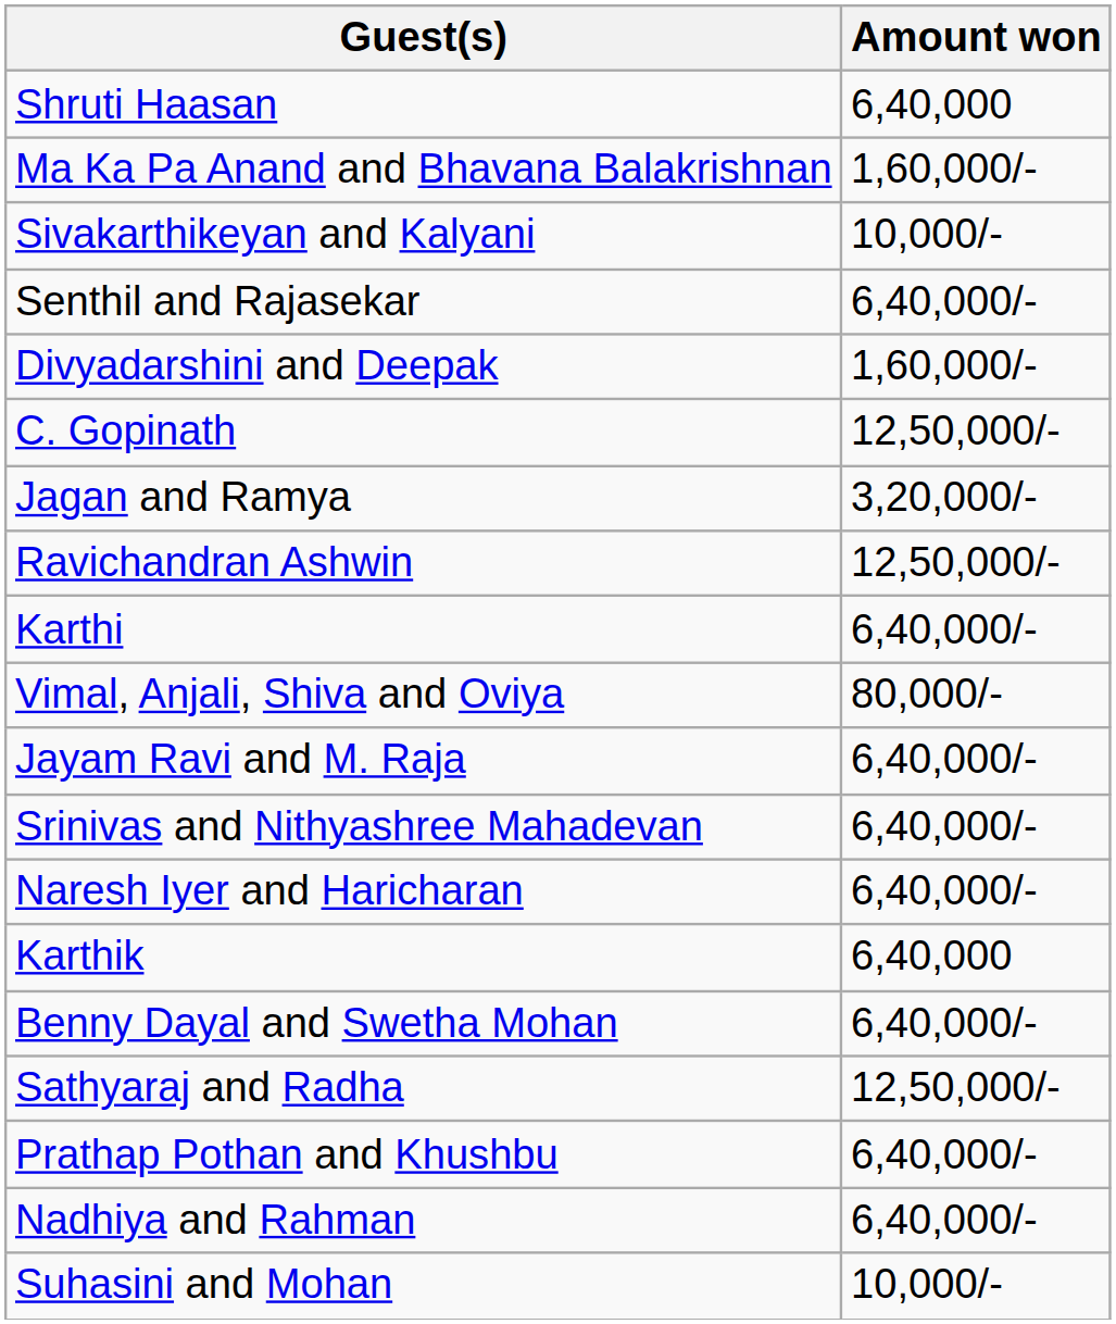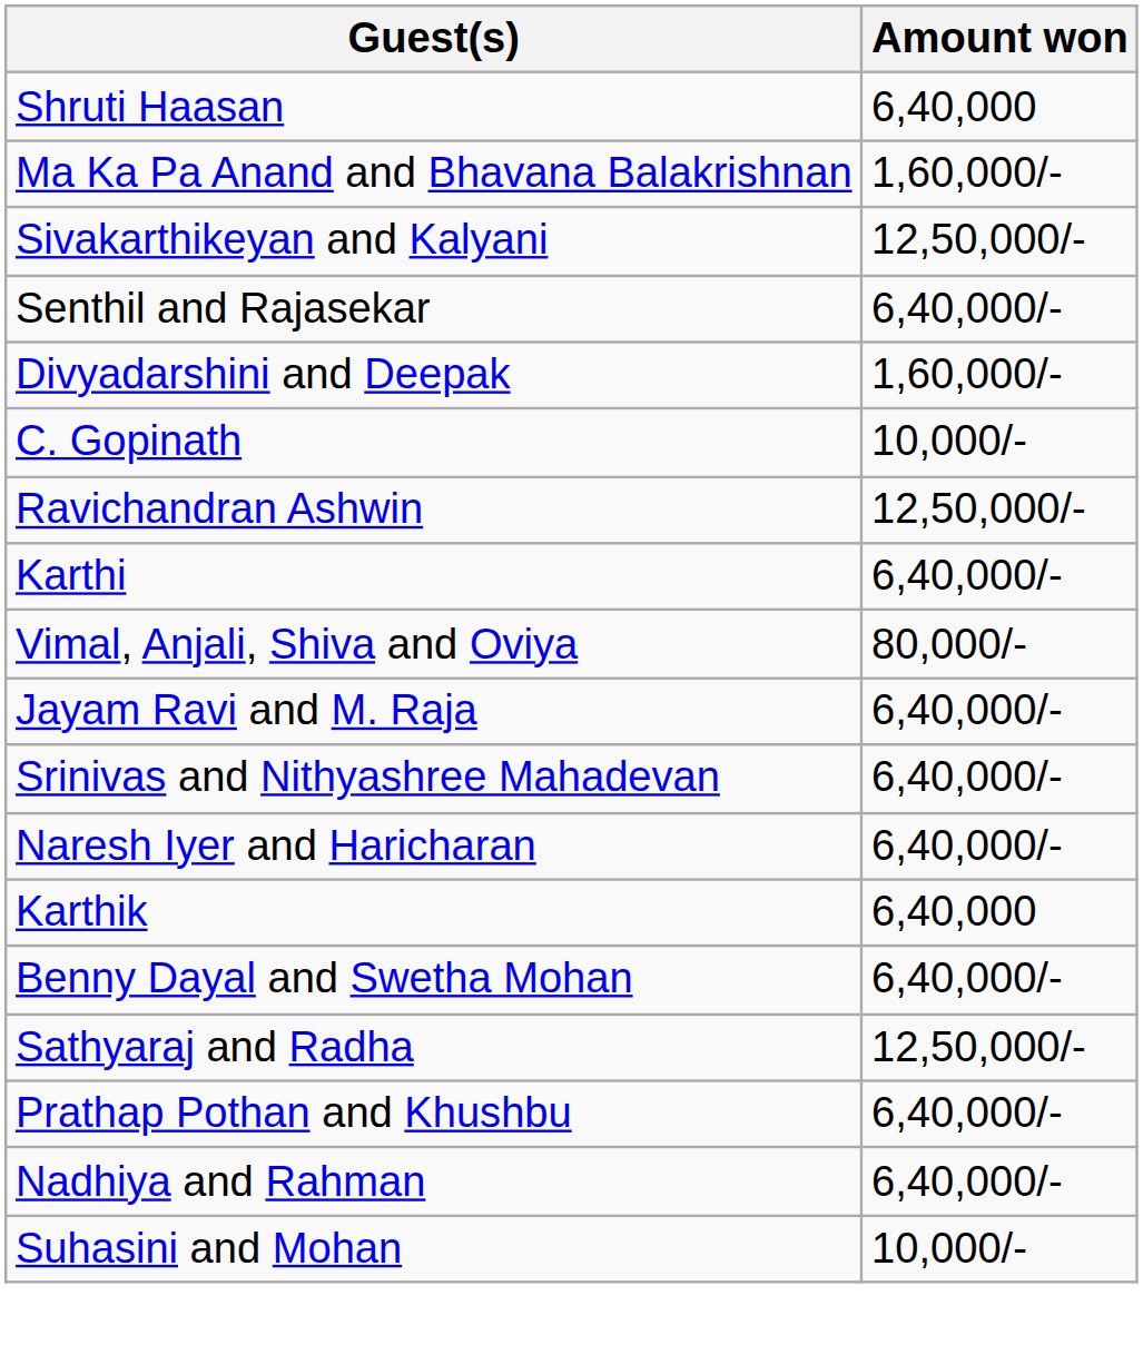 <table class="wikitable">
 <tr>
 <th>Guest(s)</th>
 <th>Amount won</th>
 </tr>
 <tr>
 <td><a href='#'>Shruti Haasan</a></td>
 <td>6,40,000</td>
 </tr>
 <tr>
 <td><a href='#'>Ma Ka Pa Anand</a> and <a href='#'>Bhavana Balakrishnan</a></td>
 <td>1,60,000/-</td>
 </tr>
 <tr>
 <td><a href='#'>Sivakarthikeyan</a> and <a href='#'>Kalyani</a></td>
-<td>10,000/-</td>
+<td>12,50,000/-</td>
 </tr>
 <tr>
 <td>Senthil and Rajasekar</td>
 <td>6,40,000/-</td>
 </tr>
 <tr>
 <td><a href='#'>Divyadarshini</a> and <a href='#'>Deepak</a></td>
 <td>1,60,000/-</td>
 </tr>
 <tr>
 <td><a href='#'>C. Gopinath</a></td>
-<td>12,50,000/-</td>
-</tr>
-<tr>
-<td><a href='#'>Jagan</a> and Ramya</td>
-<td>3,20,000/-</td>
+<td>10,000/-</td>
 </tr>
 <tr>
 <td><a href='#'>Ravichandran Ashwin</a></td>
 <td>12,50,000/-</td>
 </tr>
 <tr>
 <td><a href='#'>Karthi</a></td>
 <td>6,40,000/-</td>
 </tr>
 <tr>
 <td><a href='#'>Vimal</a>, <a href='#'>Anjali</a>, <a href='#'>Shiva</a> and <a href='#'>Oviya</a></td>
 <td>80,000/-</td>
 </tr>
 <tr>
 <td><a href='#'>Jayam Ravi</a> and <a href='#'>M. Raja</a></td>
 <td>6,40,000/-</td>
 </tr>
 <tr>
 <td><a href='#'>Srinivas</a> and <a href='#'>Nithyashree Mahadevan</a></td>
 <td>6,40,000/-</td>
 </tr>
 <tr>
 <td><a href='#'>Naresh Iyer</a> and <a href='#'>Haricharan</a></td>
 <td>6,40,000/-</td>
 </tr>
 <tr>
 <td><a href='#'>Karthik</a></td>
 <td>6,40,000</td>
 </tr>
 <tr>
 <td><a href='#'>Benny Dayal</a> and <a href='#'>Swetha Mohan</a></td>
 <td>6,40,000/-</td>
 </tr>
 <tr>
 <td><a href='#'>Sathyaraj</a> and <a href='#'>Radha</a></td>
 <td>12,50,000/-</td>
 </tr>
 <tr>
 <td><a href='#'>Prathap Pothan</a> and <a href='#'>Khushbu</a></td>
 <td>6,40,000/-</td>
 </tr>
 <tr>
 <td><a href='#'>Nadhiya</a> and <a href='#'>Rahman</a></td>
 <td>6,40,000/-</td>
 </tr>
 <tr>
 <td><a href='#'>Suhasini</a> and <a href='#'>Mohan</a></td>
 <td>10,000/-</td>
 </tr>
 </table>
